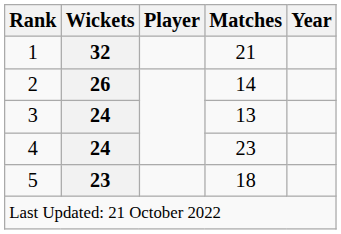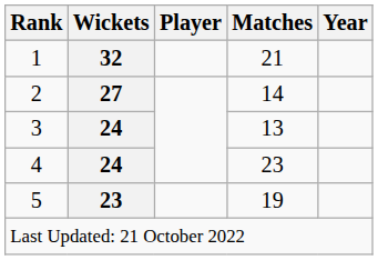 <table class="wikitable plainrowheaders sortable">
 <tr>
 <th scope=col>Rank</th>
 <th scope=col>Wickets</th>
 <th scope=col>Player</th>
 <th scope=col>Matches</th>
 <th scope=col>Year</th>
 </tr>
 <tr>
 <td align=center>1</td>
 <th scope=row style=text-align:center;>32</th>
 <td> </td>
 <td align=center>21</td>
 <td></td>
 </tr>
 <tr>
 <td align=center>2</td>
-<th scope=row style=text-align:center;>26</th>
+<th scope=row style=text-align:center;>27</th>
 <td scope=row style=text-align:center; rowspan=3> </td>
 <td align=center>14</td>
 <td></td>
 </tr>
 <tr>
 <td align=center>3</td>
 <th scope=row style=text-align:center;>24</th>
 <td align=center>13</td>
 <td></td>
 </tr>
 <tr>
 <td align=center>4</td>
 <th scope=row style=text-align:center;>24</th>
 <td align=center>23</td>
 <td></td>
 </tr>
 <tr>
 <td align=center>5</td>
 <th scope=row style=text-align:center;>23</th>
 <td></td>
-<td align=center>18</td>
+<td align=center>19</td>
 <td></td>
 </tr>
 <tr class=sortbottom>
 <td colspan=5><small>Last Updated: 21 October 2022</small></td>
 </tr>
 </table>
